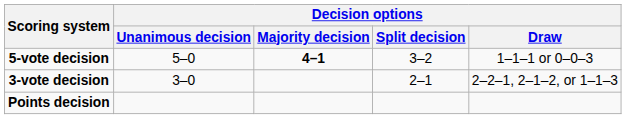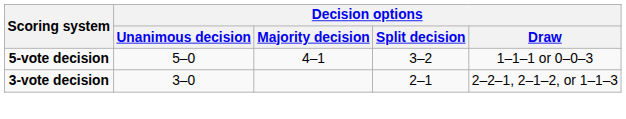 <table class=wikitable style=text-align:center>
 <tr>
 <th rowspan=2>Scoring system</th>
 <th colspan=4><a href='#'>Decision options</a></th>
 </tr>
 <tr>
 <th><a href='#'>Unanimous decision</a></th>
 <th><a href='#'>Majority decision</a></th>
 <th><a href='#'>Split decision</a></th>
 <th><a href='#'>Draw</a> </th>
 </tr>
 <tr>
 <td><strong>5-vote decision</strong></td>
 <td>5–0</td>
-<td><strong>4–1</strong></td>
+<td>4–1</td>
 <td>3–2</td>
 <td>1–1–1 or 0–0–3</td>
 </tr>
 <tr>
 <td><strong>3-vote decision</strong></td>
 <td>3–0</td>
 <td></td>
 <td>2–1</td>
 <td>2–2–1, 2–1–2, or 1–1–3</td>
 </tr>
-<tr>
-<td><strong>Points decision</strong></td>
-<td></td>
-<td></td>
-<td></td>
-<td></td>
-</tr>
 </table>
